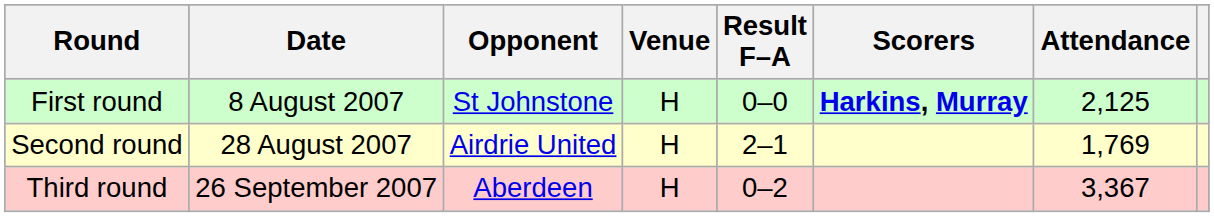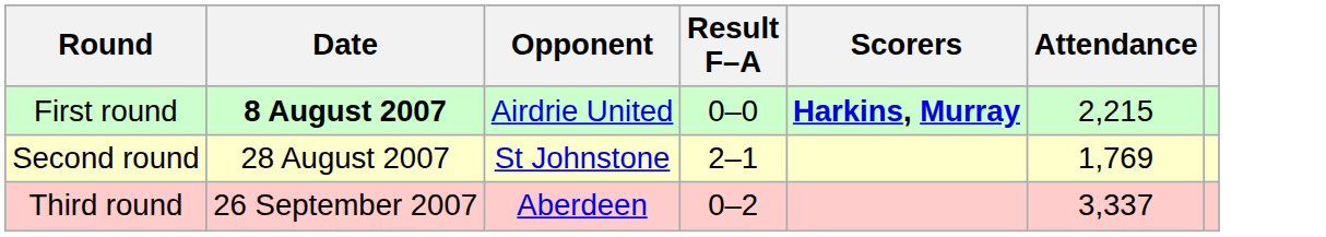 <table class="wikitable sortable" style="text-align:center;">
 <tr>
 <th>Round</th>
 <th>Date</th>
 <th>Opponent</th>
-<th>Venue</th>
 <th>Result<br>F–A</th>
 <th class=unsortable>Scorers</th>
 <th>Attendance</th>
 <th></th>
 </tr>
 <tr bgcolor="#CCFFCC">
 <td>First round</td>
-<td>8 August 2007</td>
-<td><a href='#'>St Johnstone</a></td>
-<td>H</td>
+<td><strong>8 August 2007</strong></td>
+<td><a href='#'>Airdrie United</a></td>
 <td>0–0 <br></td>
 <td><strong><a href='#'>Harkins</a>, <a href='#'>Murray</a></strong></td>
-<td>2,125</td>
+<td>2,215</td>
 <td></td>
 </tr>
 <tr bgcolor="#FFFFCC">
 <td>Second round</td>
 <td>28 August 2007</td>
-<td><a href='#'>Airdrie United</a></td>
-<td>H</td>
+<td><a href='#'>St Johnstone</a></td>
 <td>2–1</td>
 <td></td>
 <td>1,769</td>
 <td></td>
 </tr>
 <tr bgcolor="#FFCCCC">
 <td>Third round</td>
 <td>26 September 2007</td>
 <td><a href='#'>Aberdeen</a></td>
-<td>H</td>
 <td>0–2</td>
 <td></td>
-<td>3,367</td>
+<td>3,337</td>
 <td></td>
 </tr>
 </table>
